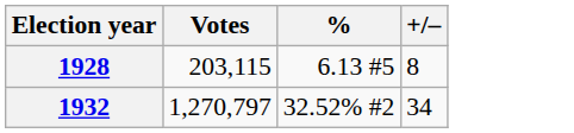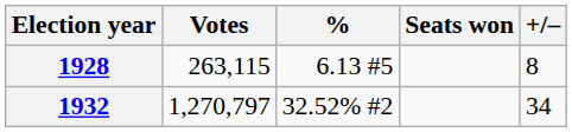 <table class=wikitable style="text-align: right;">
 <tr>
 <th>Election year</th>
 <th>Votes</th>
 <th>%</th>
+<th>Seats won</th>
 <th>+/–</th>
 </tr>
 <tr>
 <th><a href='#'>1928</a></th>
-<td>203,115</td>
+<td>263,115</td>
 <td>6.13 #5</td>
+<td align=left></td>
 <td align=left> 8</td>
 </tr>
 <tr>
 <th><a href='#'>1932</a></th>
 <td>1,270,797</td>
 <td>32.52% #2</td>
+<td align=left></td>
 <td align=left> 34</td>
 </tr>
 </table>
